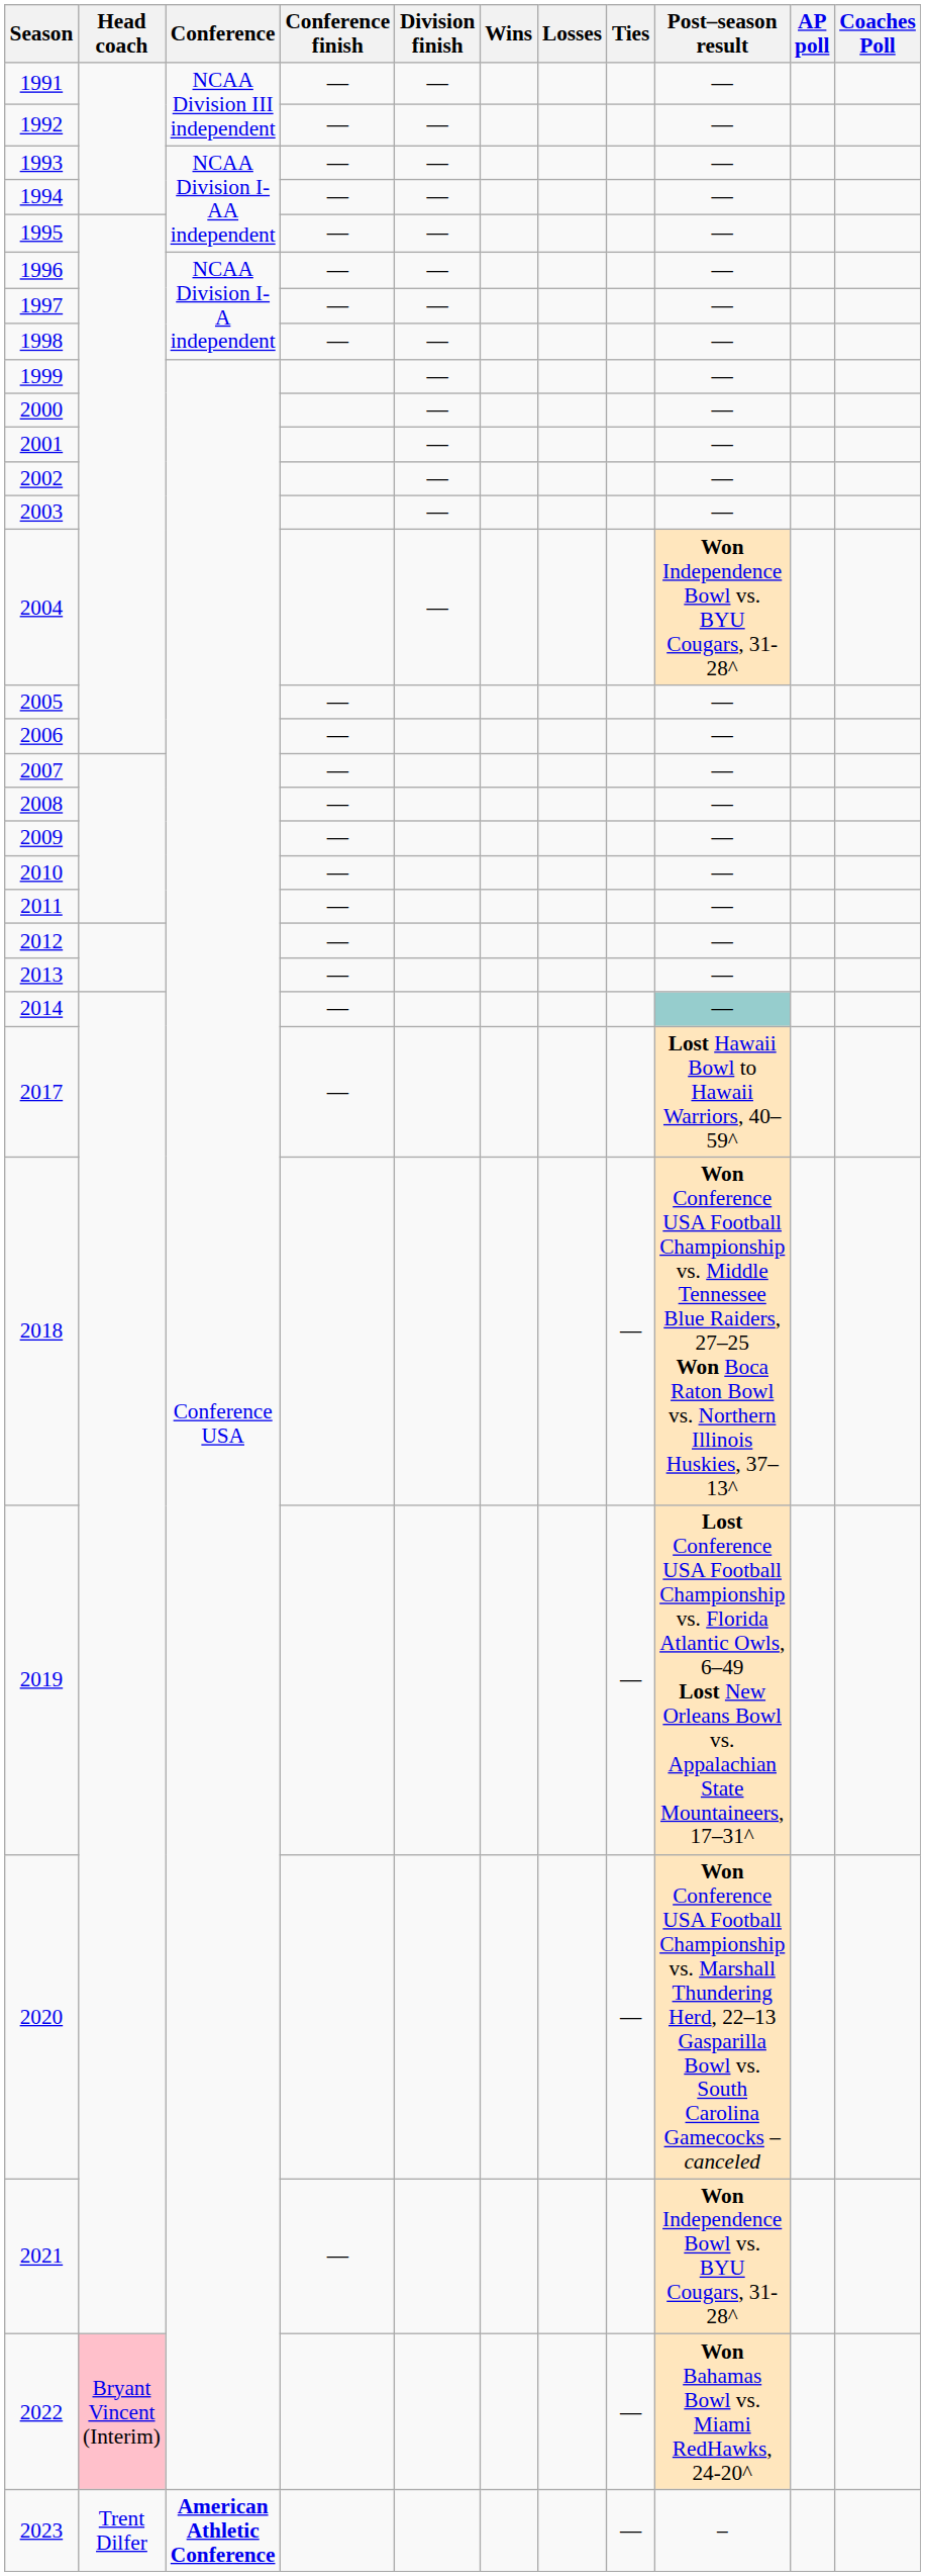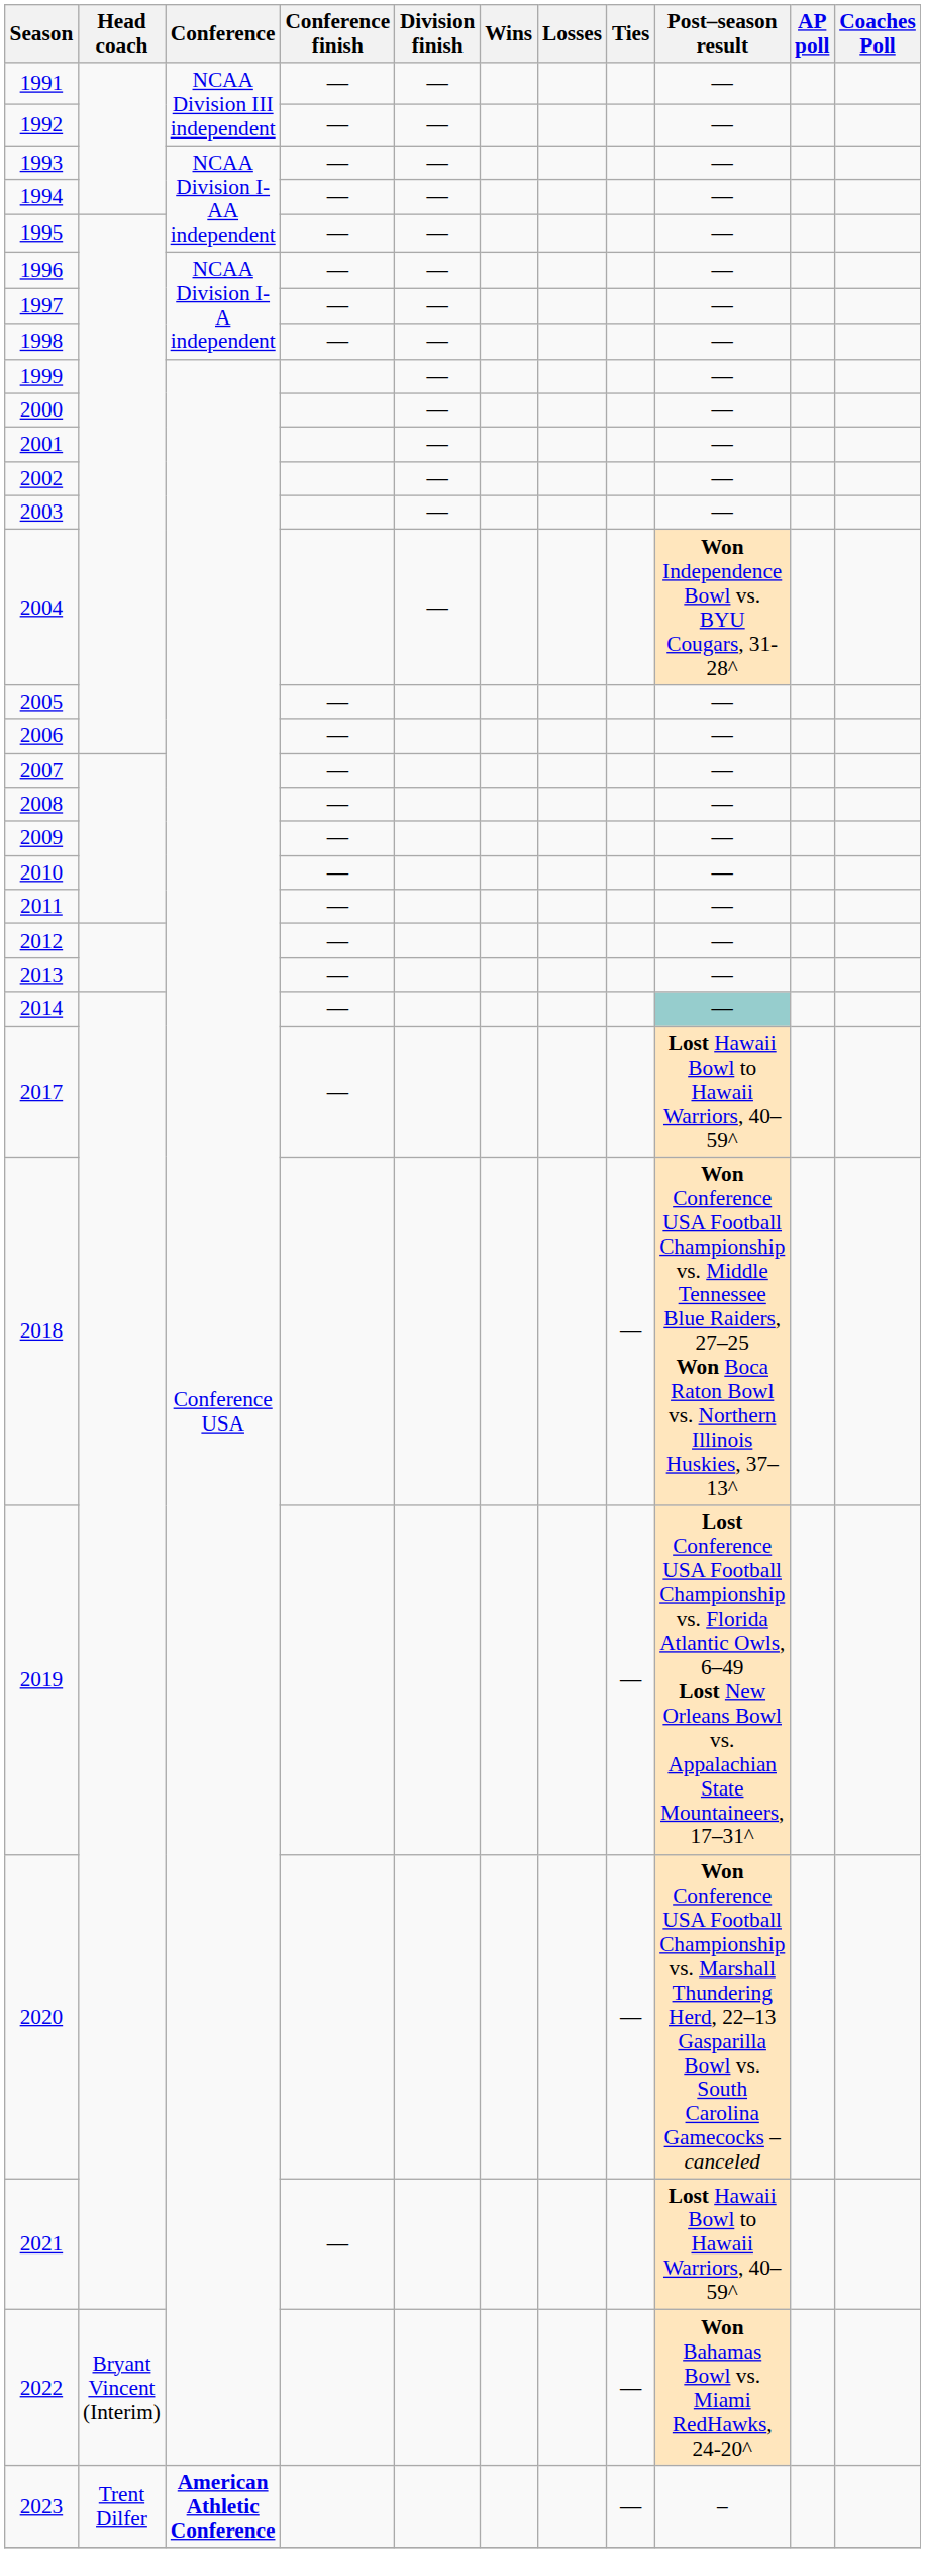 <table class="wikitable sortable" style="text-align:center">
 <tr>
 <th scope="col">Season</th>
 <th scope="col">Head coach</th>
 <th scope="col">Conference</th>
 <th scope="col">Conference finish</th>
 <th scope="col">Division finish</th>
 <th scope="col">Wins</th>
 <th scope="col">Losses</th>
 <th scope="col">Ties</th>
 <th scope="col">Post–season result</th>
 <th scope="col"><a href='#'>AP poll</a><br></th>
 <th scope="col"><a href='#'>Coaches Poll</a><br></th>
 </tr>
 <tr>
 <td><a href='#'>1991</a></td>
 <td rowspan=4></td>
 <td rowspan=2><a href='#'>NCAA Division III independent</a></td>
 <td>—</td>
 <td>—</td>
 <td></td>
 <td></td>
 <td></td>
 <td>—</td>
 <td></td>
 <td></td>
 </tr>
 <tr>
 <td><a href='#'>1992</a></td>
 <td>—</td>
 <td>—</td>
 <td></td>
 <td></td>
 <td></td>
 <td>—</td>
 <td></td>
 <td></td>
 </tr>
 <tr>
 <td><a href='#'>1993</a></td>
 <td rowspan=3><a href='#'>NCAA Division I-AA independent</a></td>
 <td>—</td>
 <td>—</td>
 <td></td>
 <td></td>
 <td></td>
 <td>—</td>
 <td></td>
 <td></td>
 </tr>
 <tr>
 <td><a href='#'>1994</a></td>
 <td>—</td>
 <td>—</td>
 <td></td>
 <td></td>
 <td></td>
 <td>—</td>
 <td></td>
 <td></td>
 </tr>
 <tr>
 <td><a href='#'>1995</a></td>
 <td rowspan=12></td>
 <td>—</td>
 <td>—</td>
 <td></td>
 <td></td>
 <td></td>
 <td>—</td>
 <td></td>
 <td></td>
 </tr>
 <tr>
 <td><a href='#'>1996</a></td>
 <td rowspan=3><a href='#'>NCAA Division I-A independent</a></td>
 <td>—</td>
 <td>—</td>
 <td></td>
 <td></td>
 <td></td>
 <td>—</td>
 <td></td>
 <td></td>
 </tr>
 <tr>
 <td><a href='#'>1997</a></td>
 <td>—</td>
 <td>—</td>
 <td></td>
 <td></td>
 <td></td>
 <td>—</td>
 <td></td>
 <td></td>
 </tr>
 <tr>
 <td><a href='#'>1998</a></td>
 <td>—</td>
 <td>—</td>
 <td></td>
 <td></td>
 <td></td>
 <td>—</td>
 <td></td>
 <td></td>
 </tr>
 <tr>
 <td><a href='#'>1999</a></td>
 <td rowspan=22><a href='#'>Conference USA</a></td>
 <td></td>
 <td>—</td>
 <td></td>
 <td></td>
 <td></td>
 <td>—</td>
 <td></td>
 <td></td>
 </tr>
 <tr>
 <td><a href='#'>2000</a></td>
 <td></td>
 <td>—</td>
 <td></td>
 <td></td>
 <td></td>
 <td>—</td>
 <td></td>
 <td></td>
 </tr>
 <tr>
 <td><a href='#'>2001</a></td>
 <td></td>
 <td>—</td>
 <td></td>
 <td></td>
 <td></td>
 <td>—</td>
 <td></td>
 <td></td>
 </tr>
 <tr>
 <td><a href='#'>2002</a></td>
 <td></td>
 <td>—</td>
 <td></td>
 <td></td>
 <td></td>
 <td>—</td>
 <td></td>
 <td></td>
 </tr>
 <tr>
 <td><a href='#'>2003</a></td>
 <td></td>
 <td>—</td>
 <td></td>
 <td></td>
 <td></td>
 <td>—</td>
 <td></td>
 <td></td>
 </tr>
 <tr>
 <td><a href='#'>2004</a></td>
 <td></td>
 <td>—</td>
 <td></td>
 <td></td>
 <td></td>
 <td style="background: #ffe6bd;"><strong>Won</strong> <a href='#'>Independence Bowl</a> vs. <a href='#'>BYU Cougars</a>, 31-28^</td>
 <td></td>
 <td></td>
 </tr>
 <tr>
 <td><a href='#'>2005</a></td>
 <td>—</td>
 <td></td>
 <td></td>
 <td></td>
 <td></td>
 <td>—</td>
 <td></td>
 <td></td>
 </tr>
 <tr>
 <td><a href='#'>2006</a></td>
 <td>—</td>
 <td></td>
 <td></td>
 <td></td>
 <td></td>
 <td>—</td>
 <td></td>
 <td></td>
 </tr>
 <tr>
 <td><a href='#'>2007</a></td>
 <td rowspan=5></td>
 <td>—</td>
 <td></td>
 <td></td>
 <td></td>
 <td></td>
 <td>—</td>
 <td></td>
 <td></td>
 </tr>
 <tr>
 <td><a href='#'>2008</a></td>
 <td>—</td>
 <td></td>
 <td></td>
 <td></td>
 <td></td>
 <td>—</td>
 <td></td>
 <td></td>
 </tr>
 <tr>
 <td><a href='#'>2009</a></td>
 <td>—</td>
 <td></td>
 <td></td>
 <td></td>
 <td></td>
 <td>—</td>
 <td></td>
 <td></td>
 </tr>
 <tr>
 <td><a href='#'>2010</a></td>
 <td>—</td>
 <td></td>
 <td></td>
 <td></td>
 <td></td>
 <td>—</td>
 <td></td>
 <td></td>
 </tr>
 <tr>
 <td><a href='#'>2011</a></td>
 <td>—</td>
 <td></td>
 <td></td>
 <td></td>
 <td></td>
 <td>—</td>
 <td></td>
 <td></td>
 </tr>
 <tr>
 <td><a href='#'>2012</a></td>
 <td rowspan=2></td>
 <td>—</td>
 <td></td>
 <td></td>
 <td></td>
 <td></td>
 <td>—</td>
 <td></td>
 <td></td>
 </tr>
 <tr>
 <td><a href='#'>2013</a></td>
 <td>—</td>
 <td></td>
 <td></td>
 <td></td>
 <td></td>
 <td>—</td>
 <td></td>
 <td></td>
 </tr>
 <tr>
 <td><a href='#'>2014</a></td>
 <td rowspan=6></td>
 <td>—</td>
 <td></td>
 <td></td>
 <td></td>
 <td></td>
 <td bgcolor="#96cdcd">—</td>
 <td></td>
 <td></td>
 </tr>
 <tr>
 <td><a href='#'>2017</a></td>
 <td>—</td>
 <td></td>
 <td></td>
 <td></td>
 <td></td>
 <td style="background: #ffe6bd;"><strong>Lost</strong> <a href='#'>Hawaii Bowl</a> to <a href='#'>Hawaii Warriors</a>, 40–59^</td>
 <td></td>
 <td></td>
 </tr>
 <tr>
 <td><a href='#'>2018</a></td>
 <td></td>
 <td></td>
 <td></td>
 <td></td>
 <td>—</td>
 <td style="background: #ffe6bd;"><strong>Won</strong> <a href='#'>Conference USA Football Championship</a> vs. <a href='#'>Middle Tennessee Blue Raiders</a>, 27–25 <br><strong>Won</strong> <a href='#'>Boca Raton Bowl</a> vs. <a href='#'>Northern Illinois Huskies</a>, 37–13^</td>
 <td></td>
 <td></td>
 </tr>
 <tr>
 <td><a href='#'>2019</a></td>
 <td></td>
 <td></td>
 <td></td>
 <td></td>
 <td>—</td>
 <td bgcolor=#ffe6bd><strong>Lost</strong> <a href='#'>Conference USA Football Championship</a> vs. <a href='#'>Florida Atlantic Owls</a>, 6–49 <br><strong>Lost</strong> <a href='#'>New Orleans Bowl</a> vs. <a href='#'>Appalachian State Mountaineers</a>, 17–31^</td>
 <td></td>
 <td></td>
 </tr>
 <tr>
 <td><a href='#'>2020</a></td>
 <td></td>
 <td></td>
 <td></td>
 <td></td>
 <td>—</td>
 <td bgcolor=#ffe6bd><strong>Won</strong> <a href='#'>Conference USA Football Championship</a> vs. <a href='#'>Marshall Thundering Herd</a>, 22–13 <br><a href='#'>Gasparilla Bowl</a> vs. <a href='#'>South Carolina Gamecocks</a> – <em>canceled</em></td>
 <td></td>
 <td></td>
 </tr>
 <tr>
 <td><a href='#'>2021</a></td>
 <td>—</td>
 <td></td>
 <td></td>
 <td></td>
 <td></td>
-<td style="background: #ffe6bd;"><strong>Won</strong> <a href='#'>Independence Bowl</a> vs. <a href='#'>BYU Cougars</a>, 31-28^</td>
+<td style="background: #ffe6bd;"><strong>Lost</strong> <a href='#'>Hawaii Bowl</a> to <a href='#'>Hawaii Warriors</a>, 40–59^</td>
 <td></td>
 <td></td>
 </tr>
 <tr>
 <td><a href='#'>2022</a></td>
-<td rowspan=1 style="background: pink;"><a href='#'>Bryant Vincent</a> (Interim)</td>
+<td rowspan=1><a href='#'>Bryant Vincent</a> (Interim)</td>
 <td></td>
 <td></td>
 <td></td>
 <td></td>
 <td>—</td>
 <td bgcolor=#ffe6bd><strong>Won</strong> <a href='#'>Bahamas Bowl</a> vs. <a href='#'>Miami RedHawks</a>, 24-20^</td>
 <td></td>
 <td></td>
 </tr>
 <tr>
 <td><a href='#'>2023</a></td>
 <td rowspan=1><a href='#'>Trent Dilfer</a></td>
 <td rowspan=1><strong><a href='#'>American Athletic Conference</a></strong></td>
 <td></td>
 <td></td>
 <td></td>
 <td></td>
 <td>—</td>
 <td>–</td>
 <td></td>
 <td></td>
 </tr>
 <tr>
 </tr>
 </table>
